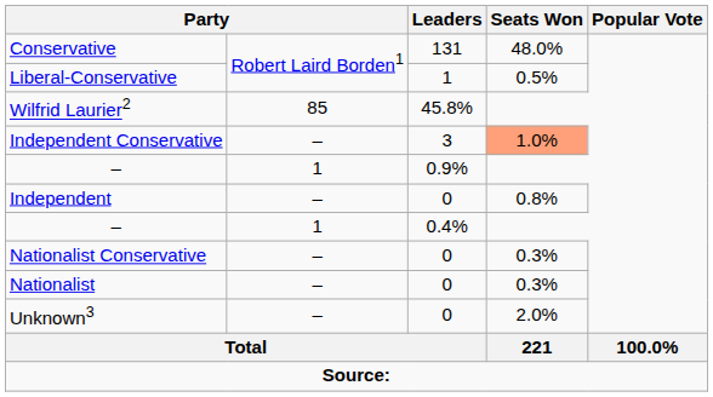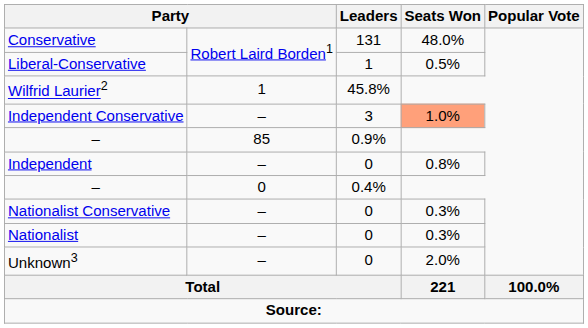 <table class="wikitable">
 <tr>
 <th colspan="2">Party</th>
 <th>Leaders</th>
 <th>Seats Won</th>
 <th>Popular Vote</th>
 </tr>
 <tr>
 <td><a href='#'>Conservative</a></td>
 <td rowspan=2><a href='#'>Robert Laird Borden</a><sup>1</sup></td>
 <td align=center>131</td>
 <td align=center>48.0%</td>
 </tr>
 <tr>
 <td><a href='#'>Liberal-Conservative</a></td>
 <td align=center>1</td>
 <td align=center>0.5%</td>
 </tr>
 <tr>
 <td><a href='#'>Wilfrid Laurier</a><sup>2</sup></td>
-<td align=center>85</td>
+<td align=center>1</td>
 <td align=center>45.8%</td>
 </tr>
 <tr>
 <td><a href='#'>Independent Conservative</a></td>
 <td align=center>–</td>
 <td align=center>3</td>
 <td align=center style="background: lightsalmon;">1.0%</td>
 </tr>
 <tr>
 <td align=center>–</td>
-<td align=center>1</td>
+<td align=center>85</td>
 <td align=center>0.9%</td>
 </tr>
 <tr>
 <td><a href='#'>Independent</a></td>
 <td align=center>–</td>
 <td align=center>0</td>
 <td align=center>0.8%</td>
 </tr>
 <tr>
 <td align=center>–</td>
-<td align=center>1</td>
+<td align=center>0</td>
 <td align=center>0.4%</td>
 </tr>
 <tr>
 <td><a href='#'>Nationalist Conservative</a></td>
 <td align=center>–</td>
 <td align=center>0</td>
 <td align=center>0.3%</td>
 </tr>
 <tr>
 <td><a href='#'>Nationalist</a></td>
 <td align=center>–</td>
 <td align=center>0</td>
 <td align=center>0.3%</td>
 </tr>
 <tr>
 <td>Unknown<sup>3</sup></td>
 <td align=center>–</td>
 <td align=center>0</td>
 <td align=center>2.0%</td>
 </tr>
 <tr>
 <th colspan=3 align=left>Total</th>
 <th align=right>221</th>
 <th align=right>100.0%</th>
 </tr>
 <tr>
 <td align="center" colspan=5><strong>Source:</strong>  </td>
 </tr>
 </table>
